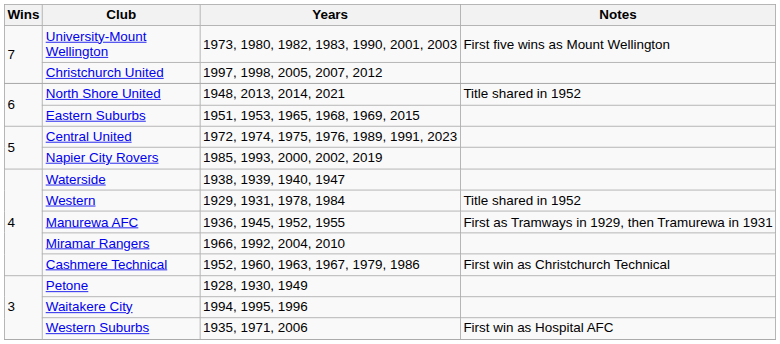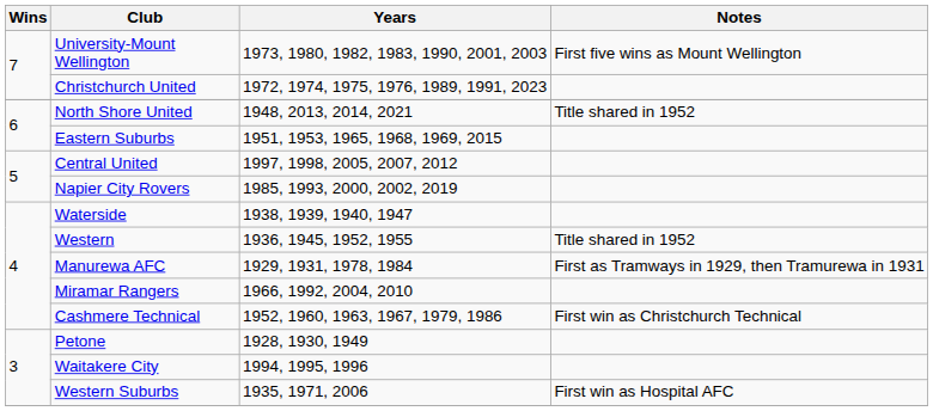 <table class="wikitable">
 <tr>
 <th><strong>Wins</strong></th>
 <th width="180pt"><strong>Club</strong></th>
 <th><strong>Years</strong></th>
 <th><strong>Notes</strong></th>
 </tr>
 <tr>
 <td rowspan=2>7</td>
 <td><a href='#'>University-Mount Wellington</a></td>
 <td>1973, 1980, 1982, 1983, 1990, 2001, 2003</td>
 <td>First five wins as Mount Wellington</td>
 </tr>
 <tr>
 <td><a href='#'>Christchurch United</a></td>
-<td>1997, 1998, 2005, 2007, 2012</td>
+<td>1972, 1974, 1975, 1976, 1989, 1991, 2023</td>
 <td></td>
 </tr>
 <tr>
 </tr>
 <tr>
 <td rowspan=2>6</td>
 <td><a href='#'>North Shore United</a></td>
 <td>1948, 2013, 2014, 2021</td>
 <td>Title shared in 1952</td>
 </tr>
 <tr>
 <td><a href='#'>Eastern Suburbs</a></td>
 <td>1951, 1953, 1965, 1968, 1969, 2015</td>
 <td></td>
 </tr>
 <tr>
 <td rowspan=2>5</td>
 <td><a href='#'>Central United</a></td>
-<td>1972, 1974, 1975, 1976, 1989, 1991, 2023</td>
+<td>1997, 1998, 2005, 2007, 2012</td>
 <td></td>
 </tr>
 <tr>
 <td><a href='#'>Napier City Rovers</a></td>
 <td>1985, 1993, 2000, 2002, 2019</td>
 <td></td>
 </tr>
 <tr>
 <td rowspan="5">4</td>
 <td><a href='#'>Waterside</a></td>
 <td>1938, 1939, 1940, 1947</td>
 <td></td>
 </tr>
 <tr>
 <td><a href='#'>Western</a></td>
-<td>1929, 1931, 1978, 1984</td>
+<td>1936, 1945, 1952, 1955</td>
 <td>Title shared in 1952</td>
 </tr>
 <tr>
 <td><a href='#'>Manurewa AFC</a></td>
-<td>1936, 1945, 1952, 1955</td>
+<td>1929, 1931, 1978, 1984</td>
 <td>First as Tramways in 1929, then Tramurewa in 1931</td>
 </tr>
 <tr>
 <td><a href='#'>Miramar Rangers</a></td>
 <td>1966, 1992, 2004, 2010</td>
 <td></td>
 </tr>
 <tr>
 <td><a href='#'>Cashmere Technical</a></td>
 <td>1952, 1960, 1963, 1967, 1979, 1986</td>
 <td>First win as Christchurch Technical</td>
 </tr>
 <tr>
 <td rowspan="3">3</td>
 <td><a href='#'>Petone</a></td>
 <td>1928, 1930, 1949</td>
 <td></td>
 </tr>
 <tr>
 <td><a href='#'>Waitakere City</a></td>
 <td>1994, 1995, 1996</td>
 <td></td>
 </tr>
 <tr>
 <td><a href='#'>Western Suburbs</a></td>
 <td>1935, 1971, 2006</td>
 <td>First win as Hospital AFC</td>
 </tr>
 <tr>
 </tr>
 </table>
